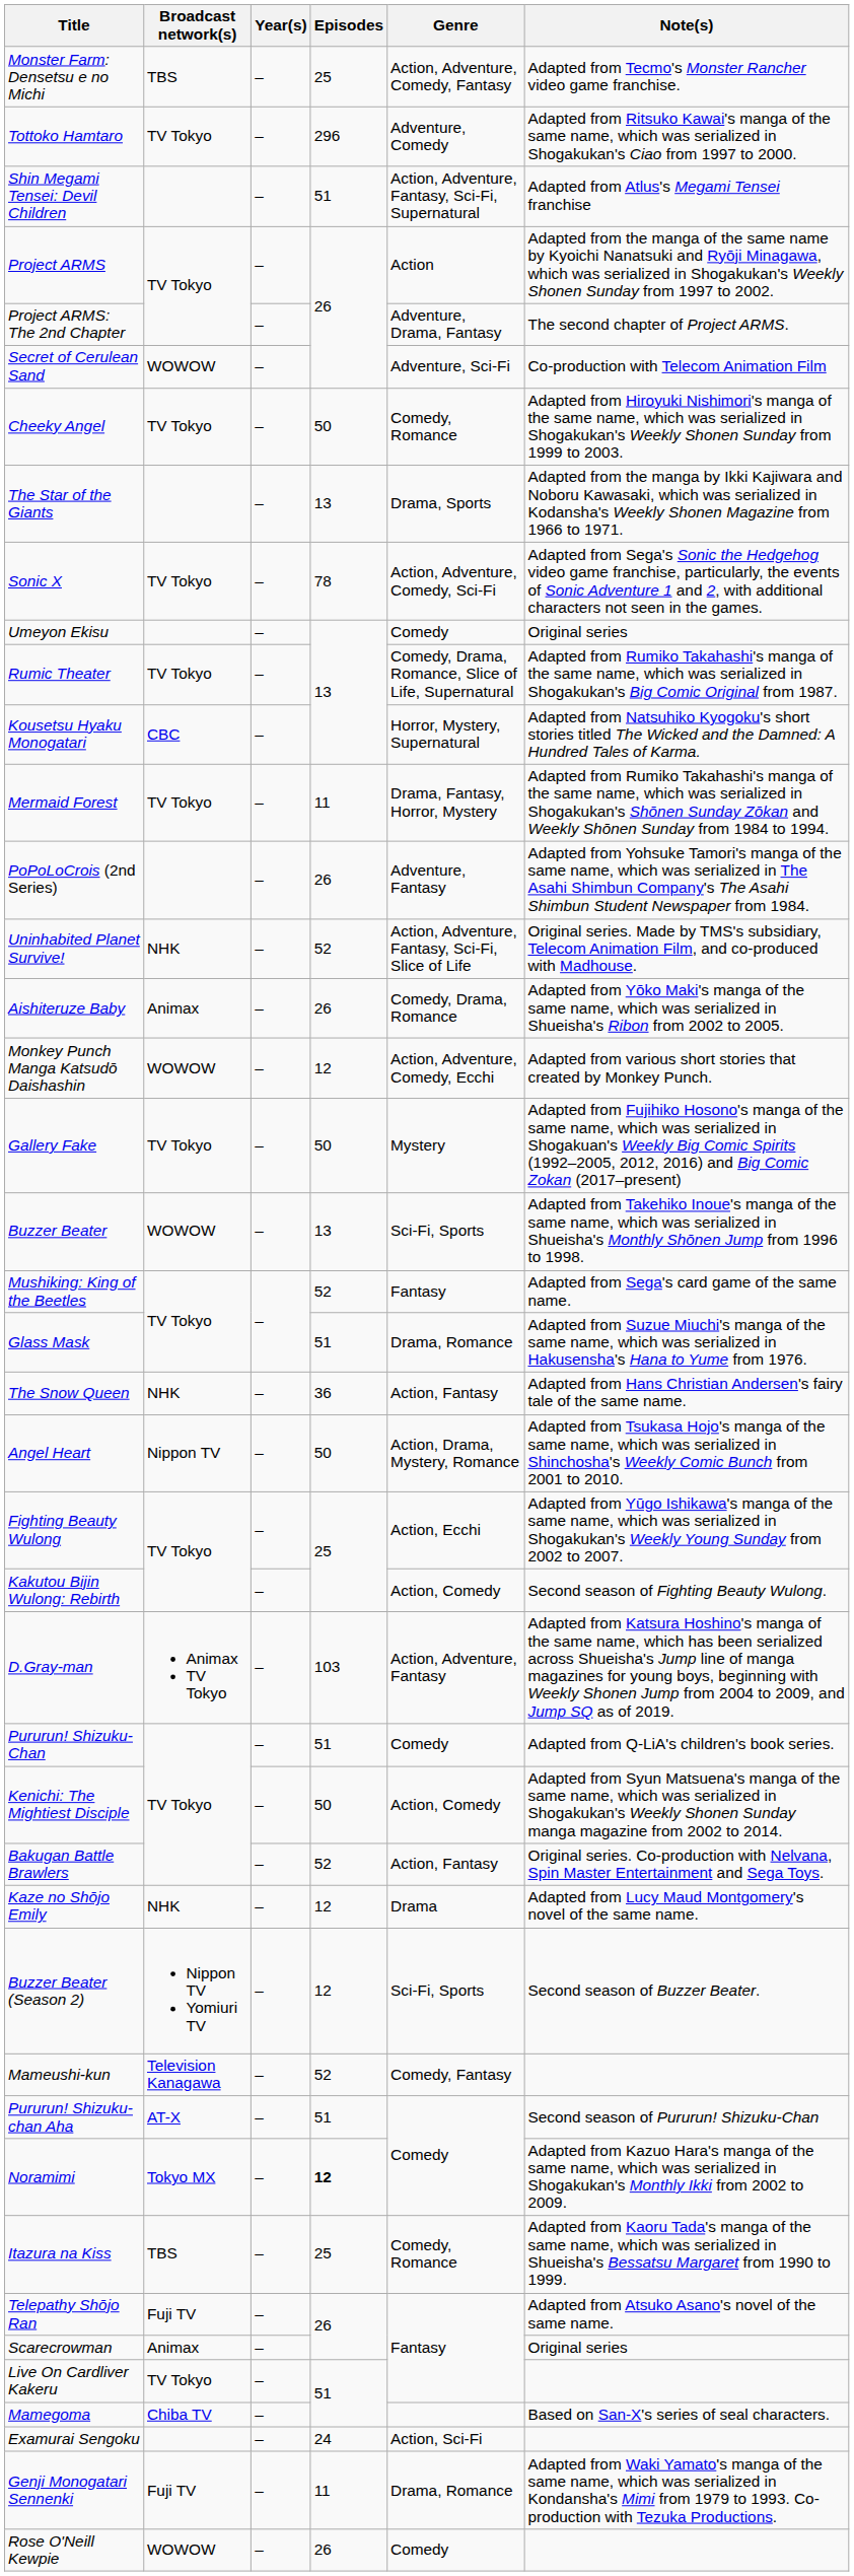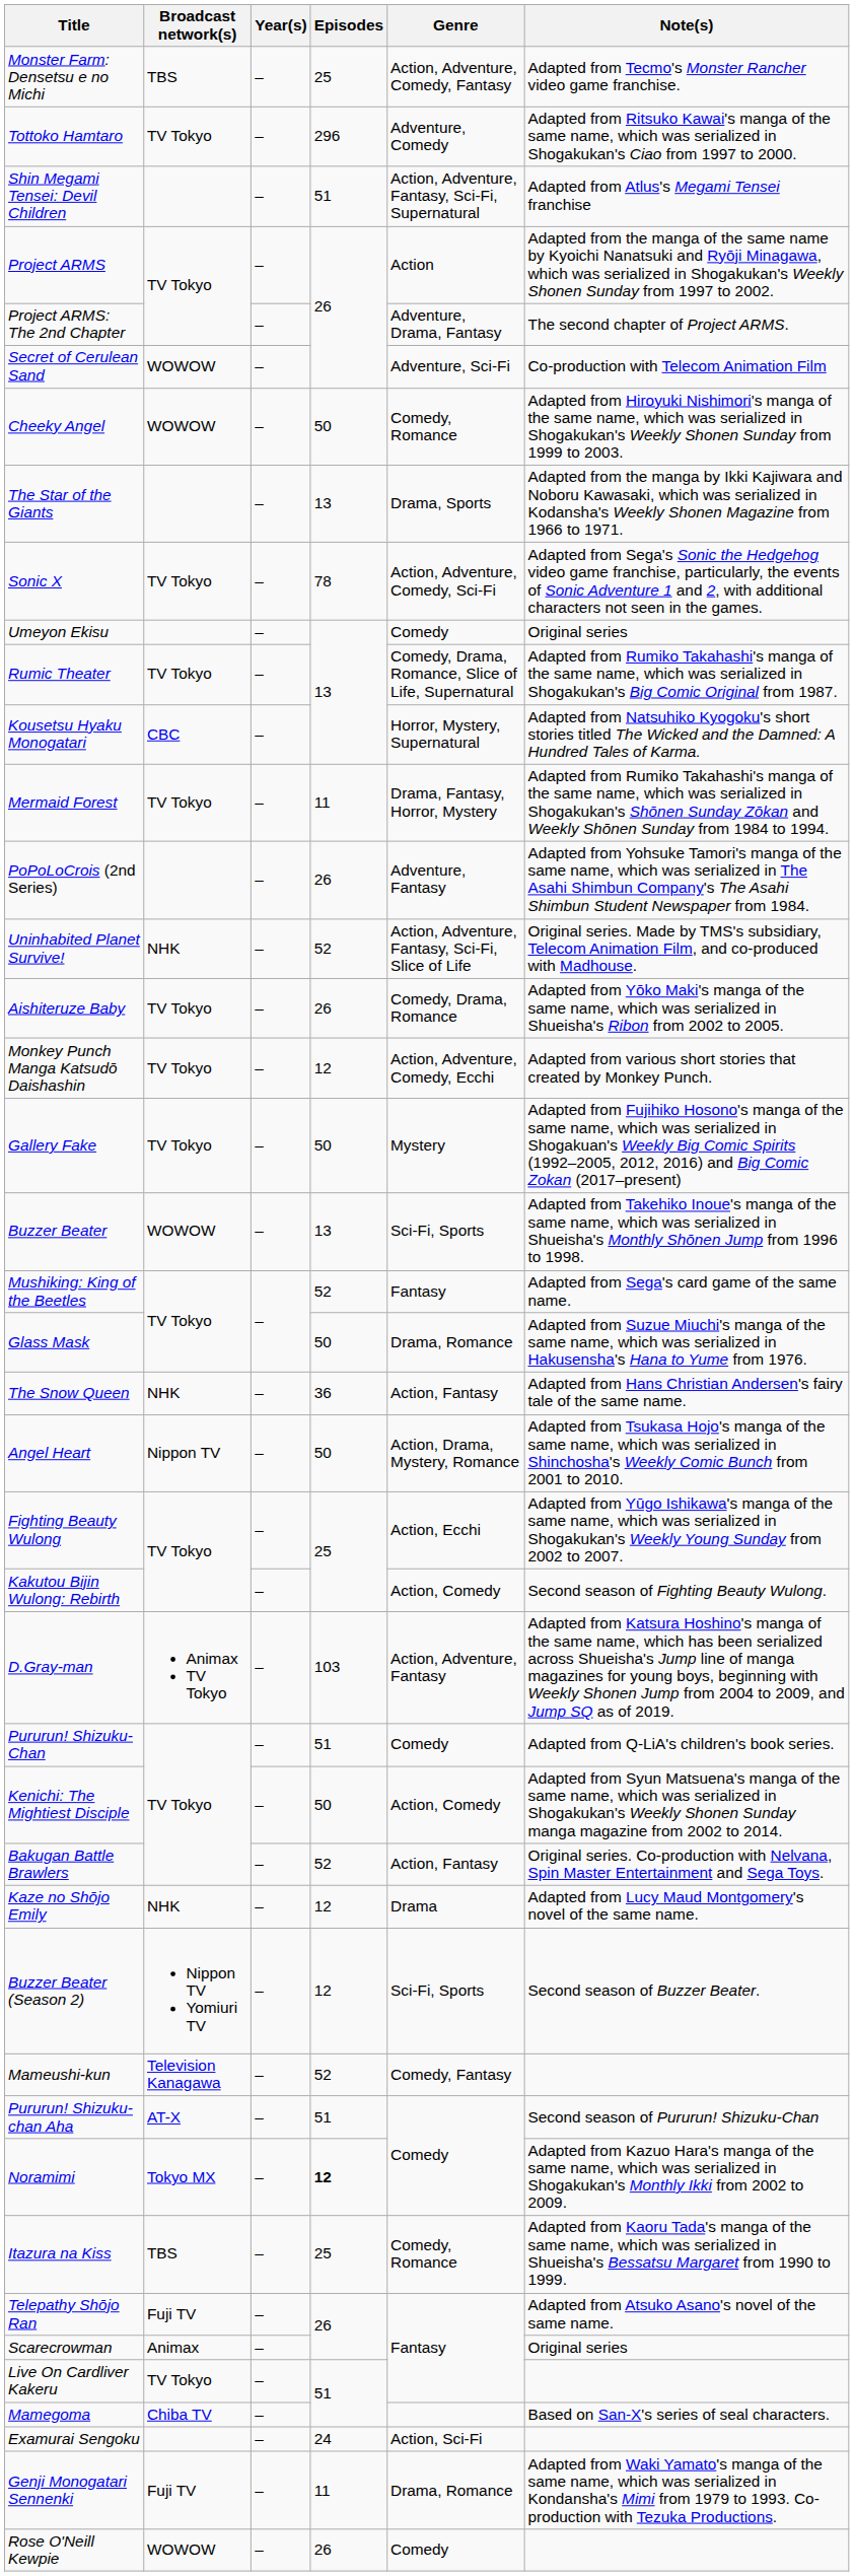 <table class="wikitable sortable">
 <tr>
 <th>Title</th>
 <th>Broadcast network(s)</th>
 <th>Year(s)</th>
 <th>Episodes</th>
 <th>Genre</th>
 <th>Note(s)</th>
 </tr>
 <tr>
 <td><em><a href='#'>Monster Farm</a>: Densetsu e no Michi</em></td>
 <td>TBS</td>
 <td> – </td>
 <td>25</td>
 <td>Action, Adventure, Comedy, Fantasy</td>
 <td>Adapted from <a href='#'>Tecmo</a>'s <em><a href='#'>Monster Rancher</a></em> video game franchise.</td>
 </tr>
 <tr>
 <td><em><a href='#'>Tottoko Hamtaro</a></em></td>
 <td>TV Tokyo</td>
 <td> – </td>
 <td>296</td>
 <td>Adventure, Comedy</td>
 <td>Adapted from <a href='#'>Ritsuko Kawai</a>'s manga of the same name, which was serialized in Shogakukan's <em>Ciao</em> from 1997 to 2000.</td>
 </tr>
 <tr>
 <td><em><a href='#'>Shin Megami Tensei: Devil Children</a></em></td>
 <td></td>
 <td> – </td>
 <td>51</td>
 <td>Action, Adventure, Fantasy, Sci-Fi, Supernatural</td>
 <td>Adapted from <a href='#'>Atlus</a>'s <em><a href='#'>Megami Tensei</a></em> franchise</td>
 </tr>
 <tr>
 <td><em><a href='#'>Project ARMS</a></em></td>
 <td rowspan="2">TV Tokyo</td>
 <td> – </td>
 <td rowspan="3">26</td>
 <td>Action</td>
 <td>Adapted from the manga of the same name by Kyoichi Nanatsuki and <a href='#'>Ryōji Minagawa</a>, which was serialized in Shogakukan's <em>Weekly Shonen Sunday</em> from 1997 to 2002.</td>
 </tr>
 <tr>
 <td><em>Project ARMS: The 2nd Chapter</em></td>
 <td> – </td>
 <td>Adventure, Drama, Fantasy</td>
 <td>The second chapter of <em>Project ARMS</em>.</td>
 </tr>
 <tr>
 <td><em><a href='#'>Secret of Cerulean Sand</a></em></td>
 <td>WOWOW</td>
 <td> – </td>
 <td>Adventure, Sci-Fi</td>
 <td>Co-production with <a href='#'>Telecom Animation Film</a></td>
 </tr>
 <tr>
 <td><em><a href='#'>Cheeky Angel</a></em></td>
-<td>TV Tokyo</td>
+<td>WOWOW</td>
 <td> – </td>
 <td>50</td>
 <td>Comedy, Romance</td>
 <td>Adapted from <a href='#'>Hiroyuki Nishimori</a>'s manga of the same name, which was serialized in Shogakukan's <em>Weekly Shonen Sunday</em> from 1999 to 2003.</td>
 </tr>
 <tr>
 <td><em><a href='#'>The Star of the Giants</a></em></td>
 <td></td>
 <td> – </td>
 <td>13</td>
 <td>Drama, Sports</td>
 <td>Adapted from the manga by Ikki Kajiwara and Noboru Kawasaki, which was serialized in Kodansha's <em>Weekly Shonen Magazine</em> from 1966 to 1971.</td>
 </tr>
 <tr>
 <td><em><a href='#'>Sonic X</a></em></td>
 <td>TV Tokyo</td>
 <td> – </td>
 <td>78</td>
 <td>Action, Adventure, Comedy, Sci-Fi</td>
 <td>Adapted from Sega's <em><a href='#'>Sonic the Hedgehog</a></em> video game franchise, particularly, the events of <em><a href='#'>Sonic Adventure 1</a></em> and <em><a href='#'>2</a></em>, with additional characters not seen in the games.</td>
 </tr>
 <tr>
 <td><em>Umeyon Ekisu</em></td>
 <td></td>
 <td> – </td>
 <td rowspan="3">13</td>
 <td>Comedy</td>
 <td>Original series</td>
 </tr>
 <tr>
 <td><em><a href='#'>Rumic Theater</a></em></td>
 <td>TV Tokyo</td>
 <td> – </td>
 <td>Comedy, Drama, Romance, Slice of Life, Supernatural</td>
 <td>Adapted from <a href='#'>Rumiko Takahashi</a>'s manga of the same name, which was serialized in Shogakukan's <em><a href='#'>Big Comic Original</a></em> from 1987.</td>
 </tr>
 <tr>
 <td><em><a href='#'>Kousetsu Hyaku Monogatari</a></em></td>
 <td><a href='#'>CBC</a></td>
 <td> – </td>
 <td>Horror, Mystery, Supernatural</td>
 <td>Adapted from <a href='#'>Natsuhiko Kyogoku</a>'s short stories titled <em>The Wicked and the Damned: A Hundred Tales of Karma.</em></td>
 </tr>
 <tr>
 <td><em><a href='#'>Mermaid Forest</a></em></td>
 <td>TV Tokyo</td>
 <td> – </td>
 <td>11</td>
 <td>Drama, Fantasy, Horror, Mystery</td>
 <td>Adapted from Rumiko Takahashi's manga of the same name, which was serialized in Shogakukan's <em><a href='#'>Shōnen Sunday Zōkan</a></em> and <em>Weekly Shōnen Sunday</em> from 1984 to 1994.</td>
 </tr>
 <tr>
 <td><em><a href='#'>PoPoLoCrois</a></em> (2nd Series)</td>
 <td></td>
 <td> – </td>
 <td>26</td>
 <td>Adventure, Fantasy</td>
 <td>Adapted from Yohsuke Tamori's manga of the same name, which was serialized in <a href='#'>The Asahi Shimbun Company</a>'s <em>The Asahi Shimbun Student Newspaper</em> from 1984.</td>
 </tr>
 <tr>
 <td><em><a href='#'>Uninhabited Planet Survive!</a></em></td>
 <td>NHK</td>
 <td> – </td>
 <td>52</td>
 <td>Action, Adventure, Fantasy, Sci-Fi, Slice of Life</td>
 <td>Original series. Made by TMS's subsidiary, <a href='#'>Telecom Animation Film</a>, and co-produced with <a href='#'>Madhouse</a>.</td>
 </tr>
 <tr>
 <td><em><a href='#'>Aishiteruze Baby</a></em></td>
-<td>Animax</td>
+<td>TV Tokyo</td>
 <td> – </td>
 <td>26</td>
 <td>Comedy, Drama, Romance</td>
 <td>Adapted from <a href='#'>Yōko Maki</a>'s manga of the same name, which was serialized in Shueisha's <em><a href='#'>Ribon</a></em> from 2002 to 2005.</td>
 </tr>
 <tr>
 <td><em>Monkey Punch Manga Katsudō Daishashin</em></td>
-<td>WOWOW</td>
+<td>TV Tokyo</td>
 <td> – </td>
 <td>12</td>
 <td>Action, Adventure, Comedy, Ecchi</td>
 <td>Adapted from various short stories that created by Monkey Punch.</td>
 </tr>
 <tr>
 <td><em><a href='#'>Gallery Fake</a></em></td>
 <td>TV Tokyo</td>
 <td> – </td>
 <td>50</td>
 <td>Mystery</td>
 <td>Adapted from <a href='#'>Fujihiko Hosono</a>'s manga of the same name, which was serialized in Shogakuan's <em><a href='#'>Weekly Big Comic Spirits</a></em> (1992–2005, 2012, 2016) and <a href='#'><em>Big Comic Zokan</em></a> (2017–present)</td>
 </tr>
 <tr>
 <td><em><a href='#'>Buzzer Beater</a></em></td>
 <td>WOWOW</td>
 <td> – </td>
 <td>13</td>
 <td>Sci-Fi, Sports</td>
 <td>Adapted from <a href='#'>Takehiko Inoue</a>'s manga of the same name, which was serialized in Shueisha's <em><a href='#'>Monthly Shōnen Jump</a></em> from 1996 to 1998.</td>
 </tr>
 <tr>
 <td><em><a href='#'>Mushiking: King of the Beetles</a></em></td>
 <td rowspan="2">TV Tokyo</td>
 <td rowspan="2"> – </td>
 <td>52</td>
 <td>Fantasy</td>
 <td>Adapted from <a href='#'>Sega</a>'s card game of the same name.</td>
 </tr>
 <tr>
 <td><em><a href='#'>Glass Mask</a></em></td>
-<td>51</td>
+<td>50</td>
 <td>Drama, Romance</td>
 <td>Adapted from <a href='#'>Suzue Miuchi</a>'s manga of the same name, which was serialized in <a href='#'>Hakusensha</a>'s <em><a href='#'>Hana to Yume</a></em> from 1976.</td>
 </tr>
 <tr>
 <td><em><a href='#'>The Snow Queen</a></em></td>
 <td>NHK</td>
 <td> – </td>
 <td>36</td>
 <td>Action, Fantasy</td>
 <td>Adapted from <a href='#'>Hans Christian Andersen</a>'s fairy tale of the same name.</td>
 </tr>
 <tr>
 <td><em><a href='#'>Angel Heart</a></em></td>
 <td>Nippon TV</td>
 <td> – </td>
 <td>50</td>
 <td>Action, Drama, Mystery, Romance</td>
 <td>Adapted from <a href='#'>Tsukasa Hojo</a>'s manga of the same name, which was serialized in <a href='#'>Shinchosha</a>'s <em><a href='#'>Weekly Comic Bunch</a></em> from 2001 to 2010.</td>
 </tr>
 <tr>
 <td><em><a href='#'>Fighting Beauty Wulong</a></em></td>
 <td rowspan="2">TV Tokyo</td>
 <td> – </td>
 <td rowspan="2">25</td>
 <td>Action, Ecchi</td>
 <td>Adapted from <a href='#'>Yūgo Ishikawa</a>'s manga of the same name, which was serialized in Shogakukan's <em><a href='#'>Weekly Young Sunday</a></em> from 2002 to 2007.</td>
 </tr>
 <tr>
 <td><a href='#'><em>Kakutou Bijin Wulong: Rebirth</em></a></td>
 <td> – </td>
 <td>Action, Comedy</td>
 <td>Second season of <em>Fighting Beauty Wulong</em>.</td>
 </tr>
 <tr>
 <td><em><a href='#'>D.Gray-man</a></em></td>
 <td><br><ul><li>Animax</li><li>TV Tokyo</li></ul></td>
 <td> – </td>
 <td>103</td>
 <td>Action, Adventure, Fantasy</td>
 <td>Adapted from <a href='#'>Katsura Hoshino</a>'s manga of the same name, which has been serialized across Shueisha's <em>Jump</em> line of manga magazines for young boys, beginning with <em>Weekly Shonen Jump</em> from 2004 to 2009, and <em><a href='#'>Jump SQ</a></em> as of 2019.</td>
 </tr>
 <tr>
 <td><em><a href='#'>Pururun! Shizuku-Chan</a></em></td>
 <td rowspan="3">TV Tokyo</td>
 <td> – </td>
 <td>51</td>
 <td>Comedy</td>
 <td>Adapted from Q-LiA's children's book series.</td>
 </tr>
 <tr>
 <td><em><a href='#'>Kenichi: The Mightiest Disciple</a></em></td>
 <td> – </td>
 <td>50</td>
 <td>Action, Comedy</td>
 <td>Adapted from Syun Matsuena's manga of the same name, which was serialized in Shogakukan's <em>Weekly Shonen Sunday</em> manga magazine from 2002 to 2014.</td>
 </tr>
 <tr>
 <td><em><a href='#'>Bakugan Battle Brawlers</a></em></td>
 <td> – </td>
 <td>52</td>
 <td>Action, Fantasy</td>
 <td>Original series. Co-production with <a href='#'>Nelvana</a>, <a href='#'>Spin Master Entertainment</a> and <a href='#'>Sega Toys</a>.</td>
 </tr>
 <tr>
 <td><em><a href='#'>Kaze no Shōjo Emily</a></em></td>
 <td>NHK</td>
 <td> – </td>
 <td>12</td>
 <td>Drama</td>
 <td>Adapted from <a href='#'>Lucy Maud Montgomery</a>'s novel of the same name.</td>
 </tr>
 <tr>
 <td><a href='#'><em>Buzzer Beater</em></a> <em>(Season 2)</em></td>
 <td><br><ul><li>Nippon TV</li><li>Yomiuri TV</li></ul></td>
 <td> – </td>
 <td>12</td>
 <td>Sci-Fi, Sports</td>
 <td>Second season of <em>Buzzer Beater</em>.</td>
 </tr>
 <tr>
 <td><em>Mameushi-kun</em></td>
 <td><a href='#'>Television Kanagawa</a></td>
 <td> – </td>
 <td>52</td>
 <td>Comedy, Fantasy</td>
 <td></td>
 </tr>
 <tr>
 <td><em><a href='#'>Pururun! Shizuku-chan Aha</a></em></td>
 <td><a href='#'>AT-X</a></td>
 <td> – </td>
 <td>51</td>
 <td rowspan="2">Comedy</td>
 <td>Second season of <em>Pururun! Shizuku-Chan</em></td>
 </tr>
 <tr>
 <td><em><a href='#'>Noramimi</a></em></td>
 <td><a href='#'>Tokyo MX</a></td>
 <td> – </td>
 <td><strong>12</strong></td>
 <td>Adapted from Kazuo Hara's manga of the same name, which was serialized in Shogakukan's <em><a href='#'>Monthly Ikki</a></em> from 2002 to 2009.</td>
 </tr>
 <tr>
 <td><em><a href='#'>Itazura na Kiss</a></em></td>
 <td>TBS</td>
 <td> – </td>
 <td>25</td>
 <td>Comedy, Romance</td>
 <td>Adapted from <a href='#'>Kaoru Tada</a>'s manga of the same name, which was serialized in Shueisha's <em><a href='#'>Bessatsu Margaret</a></em> from 1990 to 1999.</td>
 </tr>
 <tr>
 <td><em><a href='#'>Telepathy Shōjo Ran</a></em></td>
 <td>Fuji TV</td>
 <td> – </td>
 <td rowspan="2">26</td>
 <td rowspan="3">Fantasy</td>
 <td>Adapted from <a href='#'>Atsuko Asano</a>'s novel of the same name.</td>
 </tr>
 <tr>
 <td><em>Scarecrowman</em></td>
 <td>Animax</td>
 <td> – </td>
 <td>Original series</td>
 </tr>
 <tr>
 <td><em>Live On Cardliver Kakeru</em></td>
 <td>TV Tokyo</td>
 <td> – </td>
 <td rowspan="2">51</td>
 <td></td>
 </tr>
 <tr>
 <td><em><a href='#'>Mamegoma</a></em></td>
 <td><a href='#'>Chiba TV</a></td>
 <td> – </td>
 <td></td>
 <td>Based on <a href='#'>San-X</a>'s series of seal characters.</td>
 </tr>
 <tr>
 <td><em>Examurai Sengoku</em></td>
 <td></td>
 <td> – </td>
 <td>24</td>
 <td>Action, Sci-Fi</td>
 <td></td>
 </tr>
 <tr>
 <td><em><a href='#'>Genji Monogatari Sennenki</a></em></td>
 <td>Fuji TV</td>
 <td> – </td>
 <td>11</td>
 <td>Drama, Romance</td>
 <td>Adapted from <a href='#'>Waki Yamato</a>'s manga of the same name, which was serialized in Kondansha's <em><a href='#'>Mimi</a></em> from 1979 to 1993. Co-production with <a href='#'>Tezuka Productions</a>.</td>
 </tr>
 <tr>
 <td><em>Rose O'Neill Kewpie</em></td>
 <td>WOWOW</td>
 <td> – </td>
 <td>26</td>
 <td>Comedy</td>
 <td></td>
 </tr>
 </table>
